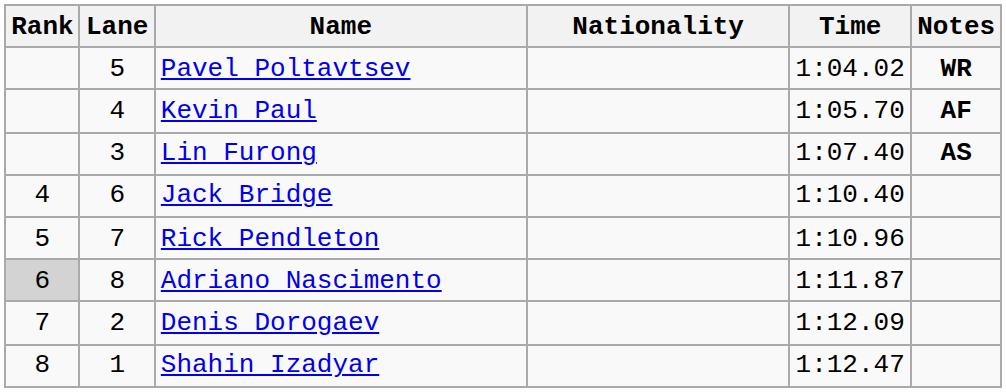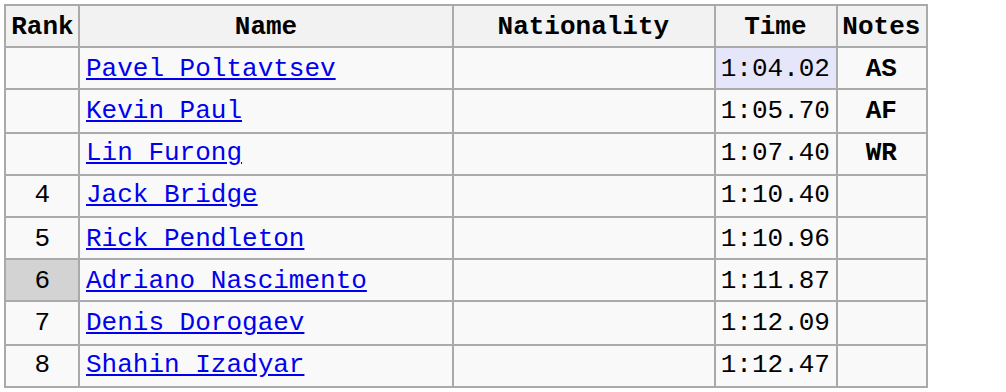 <table class="wikitable sortable" style="text-align:center">
 <tr>
 <th>Rank</th>
-<th>Lane</th>
 <th style="width:180px">Name</th>
 <th style="width:125px">Nationality</th>
 <th>Time</th>
 <th>Notes</th>
 </tr>
 <tr>
 <td></td>
-<td>5</td>
 <td style="text-align:left;"><a href='#'>Pavel Poltavtsev</a></td>
 <td style="text-align:left;"></td>
-<td>1:04.02</td>
-<td><strong>WR</strong></td>
+<td style="background: lavender;">1:04.02</td>
+<td><strong>AS</strong></td>
 </tr>
 <tr>
 <td></td>
-<td>4</td>
 <td style="text-align:left;"><a href='#'>Kevin Paul</a></td>
 <td style="text-align:left;"></td>
 <td>1:05.70</td>
 <td><strong>AF</strong></td>
 </tr>
 <tr>
 <td></td>
-<td>3</td>
 <td style="text-align:left;"><a href='#'>Lin Furong</a></td>
 <td style="text-align:left;"></td>
 <td>1:07.40</td>
-<td><strong>AS</strong></td>
+<td><strong>WR</strong></td>
 </tr>
 <tr>
 <td>4</td>
-<td>6</td>
 <td style="text-align:left;"><a href='#'>Jack Bridge</a></td>
 <td style="text-align:left;"></td>
 <td>1:10.40</td>
 <td></td>
 </tr>
 <tr>
 <td>5</td>
-<td>7</td>
 <td style="text-align:left;"><a href='#'>Rick Pendleton</a></td>
 <td style="text-align:left;"></td>
 <td>1:10.96</td>
 <td></td>
 </tr>
 <tr>
 <td style="background: lightgrey;">6</td>
-<td>8</td>
 <td style="text-align:left;"><a href='#'>Adriano Nascimento</a></td>
 <td style="text-align:left;"></td>
 <td>1:11.87</td>
 <td></td>
 </tr>
 <tr>
 <td>7</td>
-<td>2</td>
 <td style="text-align:left;"><a href='#'>Denis Dorogaev</a></td>
 <td style="text-align:left;"></td>
 <td>1:12.09</td>
 <td></td>
 </tr>
 <tr>
 <td>8</td>
-<td>1</td>
 <td style="text-align:left;"><a href='#'>Shahin Izadyar</a></td>
 <td style="text-align:left;"></td>
 <td>1:12.47</td>
 <td></td>
 </tr>
 </table>
